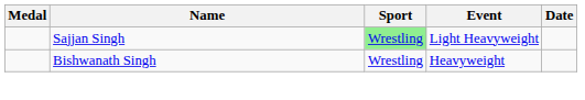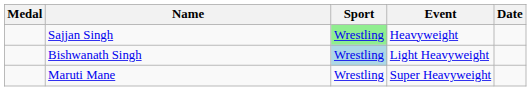 <table class="wikitable sortable">
 <tr>
 <th>Medal</th>
 <th width=350px>Name</th>
 <th>Sport</th>
 <th>Event</th>
 <th>Date</th>
 </tr>
 <tr>
 <td></td>
 <td><a href='#'>Sajjan Singh</a></td>
 <td style="background: lightgreen;"><a href='#'>Wrestling</a></td>
+<td><a href='#'>Heavyweight</a></td>
+<td></td>
+</tr>
+<tr>
+<td></td>
+<td><a href='#'>Bishwanath Singh</a></td>
+<td style="background: lightblue;"><a href='#'>Wrestling</a></td>
 <td><a href='#'>Light Heavyweight</a></td>
 <td></td>
 </tr>
 <tr>
 <td></td>
-<td><a href='#'>Bishwanath Singh</a></td>
+<td><a href='#'>Maruti Mane</a></td>
 <td><a href='#'>Wrestling</a></td>
-<td><a href='#'>Heavyweight</a></td>
+<td><a href='#'>Super Heavyweight</a></td>
 <td></td>
 </tr>
 </table>
